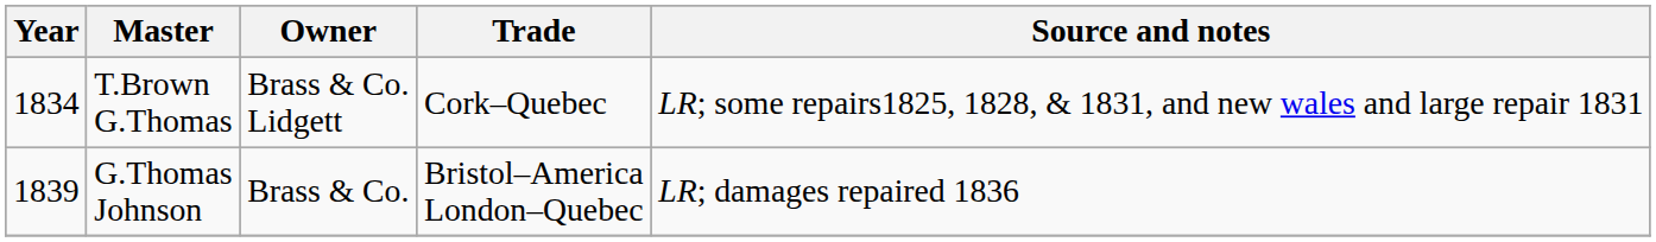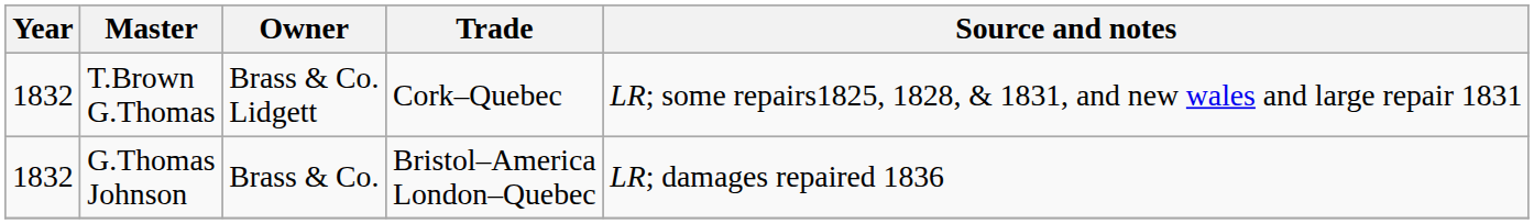 <table class="sortable wikitable">
 <tr>
 <th>Year</th>
 <th>Master</th>
 <th>Owner</th>
 <th>Trade</th>
 <th>Source and notes</th>
 </tr>
 <tr>
-<td>1834</td>
+<td>1832</td>
 <td>T.Brown<br>G.Thomas</td>
 <td>Brass & Co.<br>Lidgett</td>
 <td>Cork–Quebec</td>
 <td><em>LR</em>; some repairs1825, 1828, & 1831, and new <a href='#'>wales</a> and large repair 1831</td>
 </tr>
 <tr>
-<td>1839</td>
+<td>1832</td>
 <td>G.Thomas<br>Johnson</td>
 <td>Brass & Co.</td>
 <td>Bristol–America<br>London–Quebec</td>
 <td><em>LR</em>; damages repaired 1836</td>
 </tr>
 <tr>
 </tr>
 </table>
